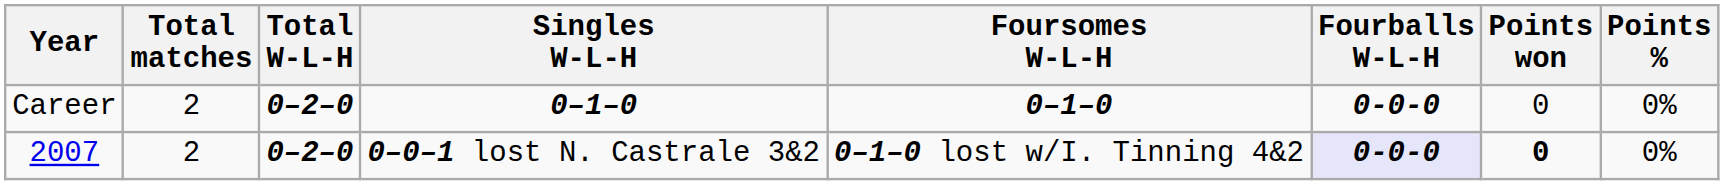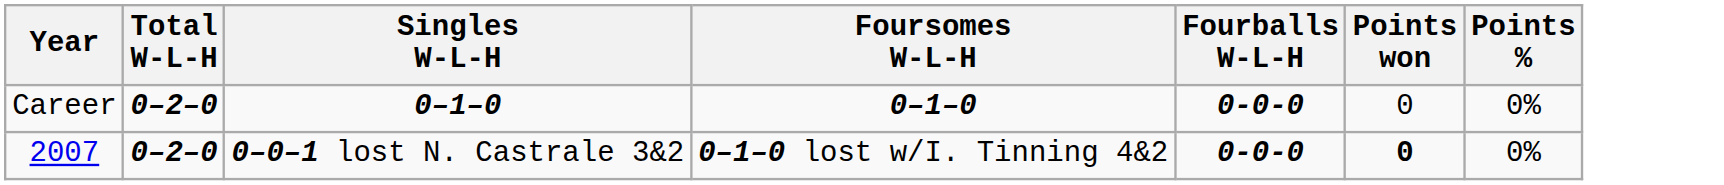 <table class="wikitable" style="text-align:center; font-size: 95%;">
 <tr>
 <th>Year</th>
-<th>Total<br>matches</th>
 <th>Total<br>W-L-H</th>
 <th>Singles<br>W-L-H</th>
 <th>Foursomes<br>W-L-H</th>
 <th>Fourballs<br>W-L-H</th>
 <th>Points<br>won</th>
 <th>Points<br>%</th>
 </tr>
 <tr>
 <td>Career</td>
-<td>2</td>
 <td><strong><em>0–2–0</em></strong></td>
 <td><strong><em>0–1–0</em></strong></td>
 <td><strong><em>0–1–0</em></strong></td>
 <td><strong><em>0-0-0</em></strong></td>
 <td>0</td>
 <td>0%</td>
 </tr>
 <tr>
 <td><a href='#'>2007</a></td>
-<td>2</td>
 <td><strong><em>0–2–0</em></strong></td>
 <td><strong><em>0–0–1</em></strong> lost N. Castrale 3&2</td>
 <td><strong><em>0–1–0</em></strong> lost w/I. Tinning 4&2</td>
-<td style="background: lavender;"><strong><em>0-0-0</em></strong></td>
+<td><strong><em>0-0-0</em></strong></td>
 <td><strong>0</strong></td>
 <td>0%</td>
 </tr>
 </table>
